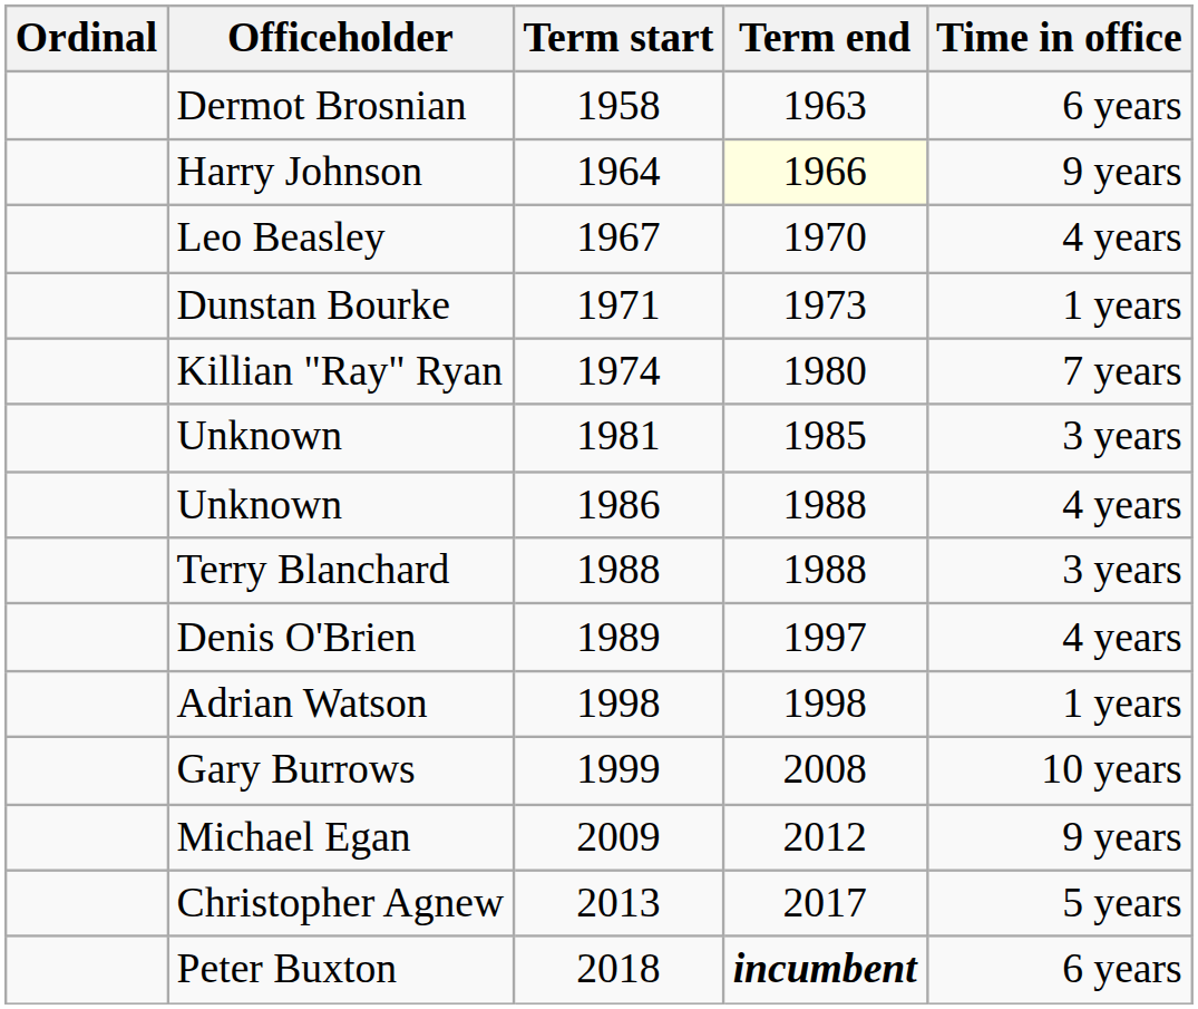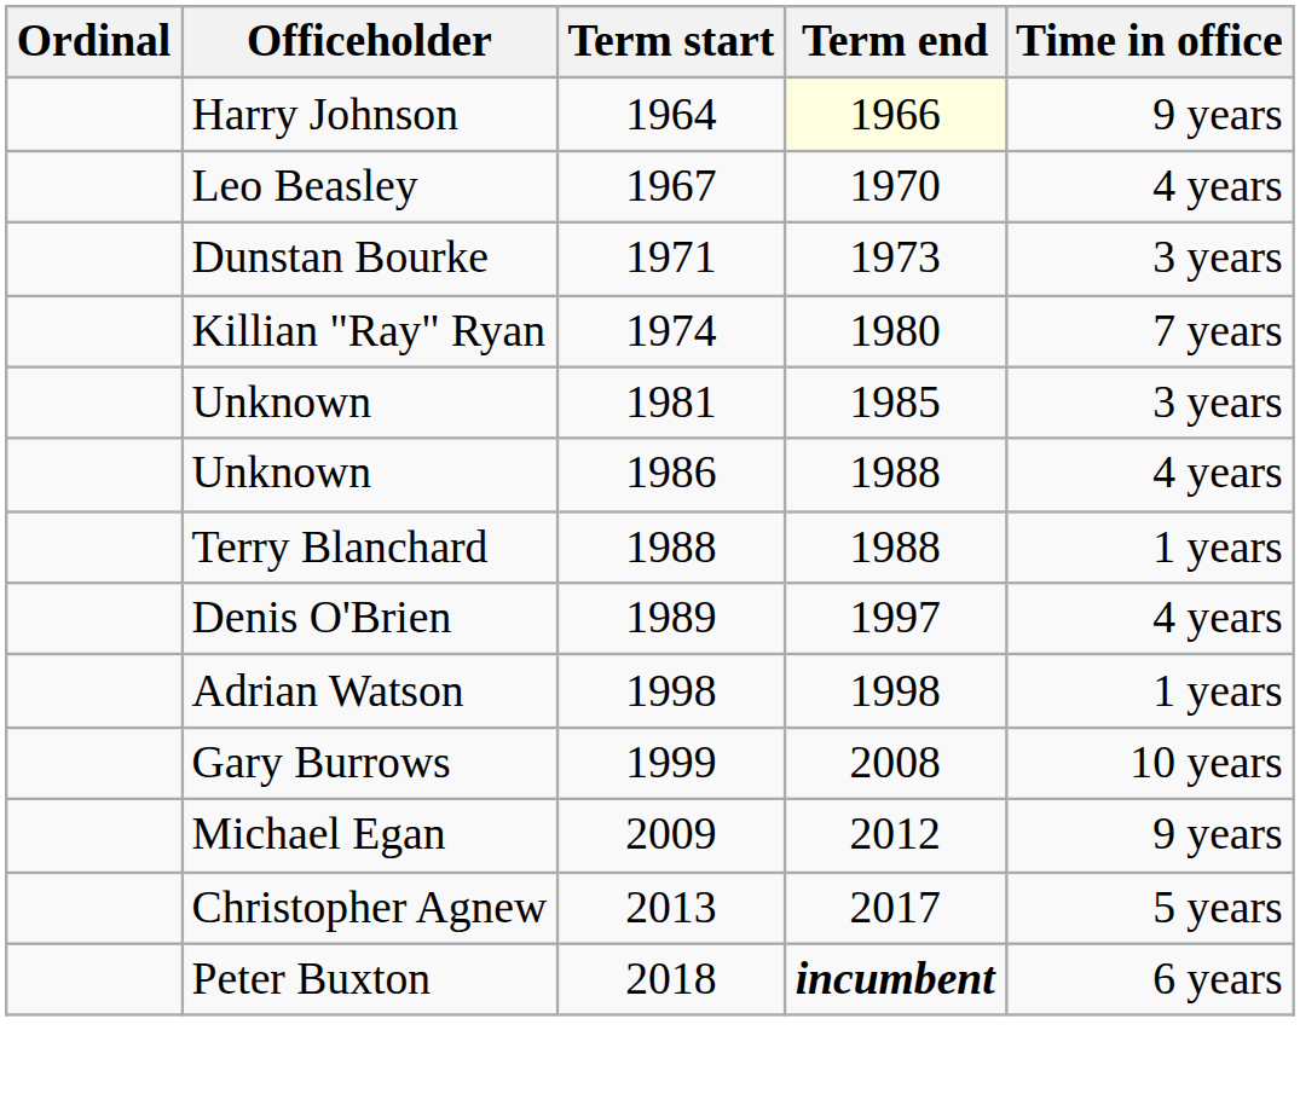 <table class="wikitable sortable">
 <tr>
 <th>Ordinal</th>
 <th>Officeholder</th>
 <th>Term start</th>
 <th>Term end</th>
 <th>Time in office</th>
-</tr>
-<tr>
-<td align=center></td>
-<td>Dermot Brosnian</td>
-<td align=center>1958</td>
-<td align=center>1963</td>
-<td align=right>6 years</td>
 </tr>
 <tr>
 <td align=center></td>
 <td>Harry Johnson</td>
 <td align=center>1964</td>
 <td align=center style="background: lightyellow;">1966</td>
 <td align=right>9 years</td>
 </tr>
 <tr>
 <td align=center></td>
 <td>Leo Beasley</td>
 <td align=center>1967</td>
 <td align=center>1970</td>
 <td align=right>4 years</td>
 </tr>
 <tr>
 <td align=center></td>
 <td>Dunstan Bourke</td>
 <td align=center>1971</td>
 <td align=center>1973</td>
-<td align=right>1 years</td>
+<td align=right>3 years</td>
 </tr>
 <tr>
 <td align=center></td>
 <td>Killian "Ray" Ryan</td>
 <td align=center>1974</td>
 <td align=center>1980</td>
 <td align=right>7 years</td>
 </tr>
 <tr>
 <td align=center></td>
 <td>Unknown</td>
 <td align="center">1981</td>
 <td align=center>1985</td>
 <td align=right>3 years</td>
 </tr>
 <tr>
 <td align=center></td>
 <td>Unknown</td>
 <td align="center">1986</td>
 <td align=center>1988</td>
 <td align=right>4 years</td>
 </tr>
 <tr>
 <td align=center></td>
 <td>Terry Blanchard</td>
 <td align=center>1988</td>
 <td align=center>1988</td>
-<td align=right>3 years</td>
+<td align=right>1 years</td>
 </tr>
 <tr>
 <td align=center></td>
 <td>Denis O'Brien</td>
 <td align=center>1989</td>
 <td align=center>1997</td>
 <td align=right>4 years</td>
 </tr>
 <tr>
 <td align=center></td>
 <td>Adrian Watson</td>
 <td align=center>1998</td>
 <td align=center>1998</td>
 <td align=right>1 years</td>
 </tr>
 <tr>
 <td align=center></td>
 <td>Gary Burrows</td>
 <td align=center>1999</td>
 <td align=center>2008</td>
 <td align=right>10 years</td>
 </tr>
 <tr>
 <td align=center></td>
 <td>Michael Egan</td>
 <td align=center>2009</td>
 <td align=center>2012</td>
 <td align=right>9 years</td>
 </tr>
 <tr>
 <td align=center></td>
 <td>Christopher Agnew</td>
 <td align=center>2013</td>
 <td align=center>2017</td>
 <td align=right>5 years</td>
 </tr>
 <tr>
 <td align=center></td>
 <td>Peter Buxton</td>
 <td align="center">2018</td>
 <td align=center><strong><em>incumbent</em></strong></td>
 <td align=right>6 years</td>
 </tr>
 </table>
